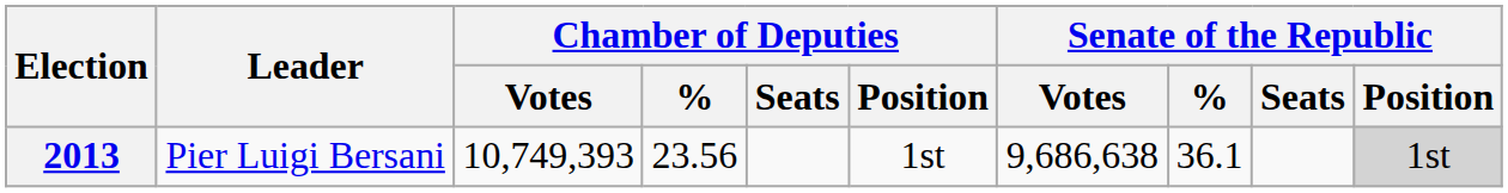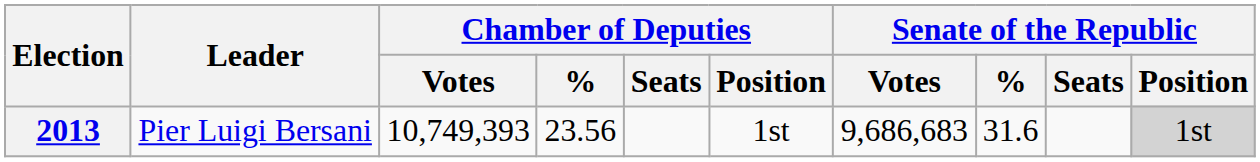 <table class="wikitable" style="text-align:center">
 <tr>
 <th rowspan="2">Election</th>
 <th rowspan="2">Leader</th>
 <th colspan="4"><a href='#'>Chamber of Deputies</a></th>
 <th colspan="4"><a href='#'>Senate of the Republic</a></th>
 </tr>
 <tr>
 <th>Votes</th>
 <th>%</th>
 <th>Seats</th>
 <th>Position</th>
 <th>Votes</th>
 <th>%</th>
 <th>Seats</th>
 <th>Position</th>
 </tr>
 <tr>
 <th><a href='#'>2013</a></th>
 <td><a href='#'>Pier Luigi Bersani</a></td>
 <td>10,749,393</td>
 <td>23.56</td>
 <td></td>
 <td>1st</td>
-<td>9,686,638</td>
-<td>36.1</td>
+<td>9,686,683</td>
+<td>31.6</td>
 <td></td>
 <td style="background: lightgrey;">1st</td>
 </tr>
 </table>
